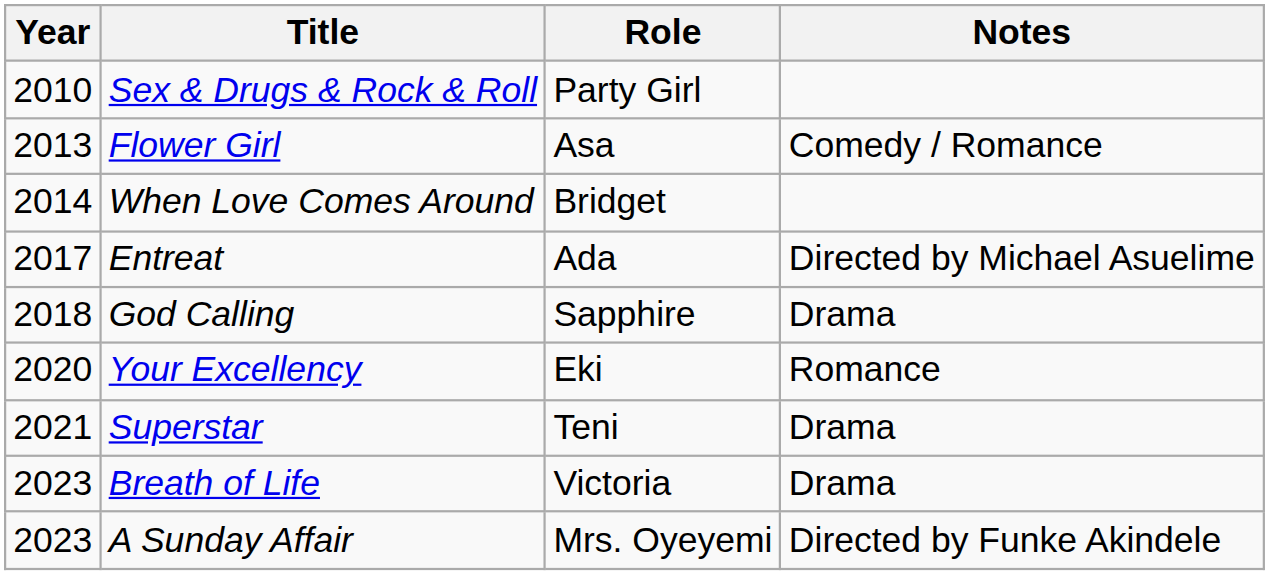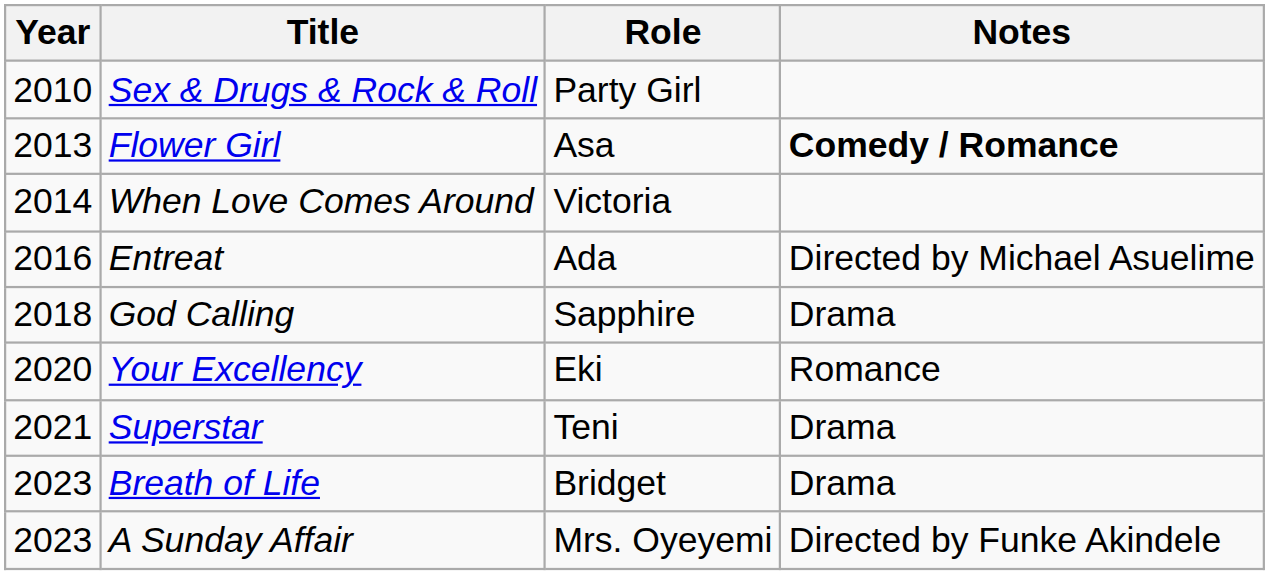 <table class="wikitable sortable">
 <tr>
 <th>Year</th>
 <th>Title</th>
 <th>Role</th>
 <th class="unsortable">Notes</th>
 </tr>
 <tr>
 <td>2010</td>
 <td><em><a href='#'>Sex & Drugs & Rock & Roll</a></em></td>
 <td>Party Girl</td>
 <td></td>
 </tr>
 <tr>
 <td>2013</td>
 <td><em><a href='#'>Flower Girl</a></em></td>
 <td>Asa</td>
-<td>Comedy / Romance</td>
+<td><strong>Comedy / Romance</strong></td>
 </tr>
 <tr>
 <td>2014</td>
 <td><em>When Love Comes Around</em></td>
-<td>Bridget</td>
+<td>Victoria</td>
 <td></td>
 </tr>
 <tr>
-<td>2017</td>
+<td>2016</td>
 <td><em>Entreat</em></td>
 <td>Ada</td>
 <td>Directed by Michael Asuelime</td>
 </tr>
 <tr>
 <td>2018</td>
 <td><em>God Calling</em></td>
 <td>Sapphire</td>
 <td>Drama</td>
 </tr>
 <tr>
 <td>2020</td>
 <td><a href='#'><em>Your Excellency</em></a></td>
 <td>Eki</td>
 <td>Romance</td>
 </tr>
 <tr>
 <td>2021</td>
 <td><em><a href='#'>Superstar</a></em></td>
 <td>Teni</td>
 <td>Drama</td>
 </tr>
 <tr>
 <td>2023</td>
 <td><em><a href='#'>Breath of Life</a></em></td>
-<td>Victoria</td>
+<td>Bridget</td>
 <td>Drama</td>
 </tr>
 <tr>
 <td>2023</td>
 <td><em>A Sunday Affair</em></td>
 <td>Mrs. Oyeyemi</td>
 <td>Directed by Funke Akindele</td>
 </tr>
 </table>
